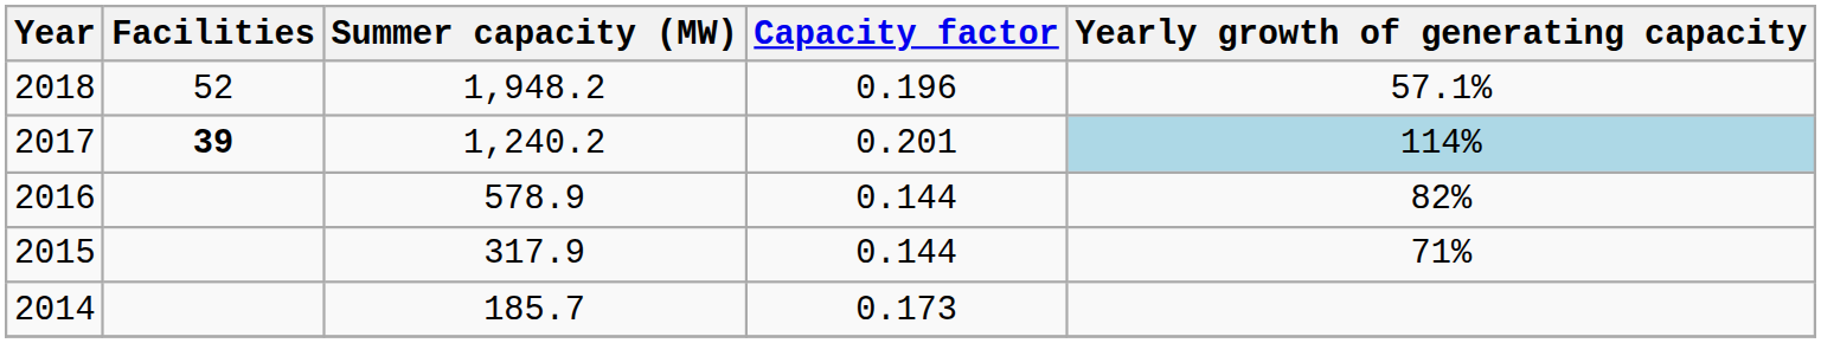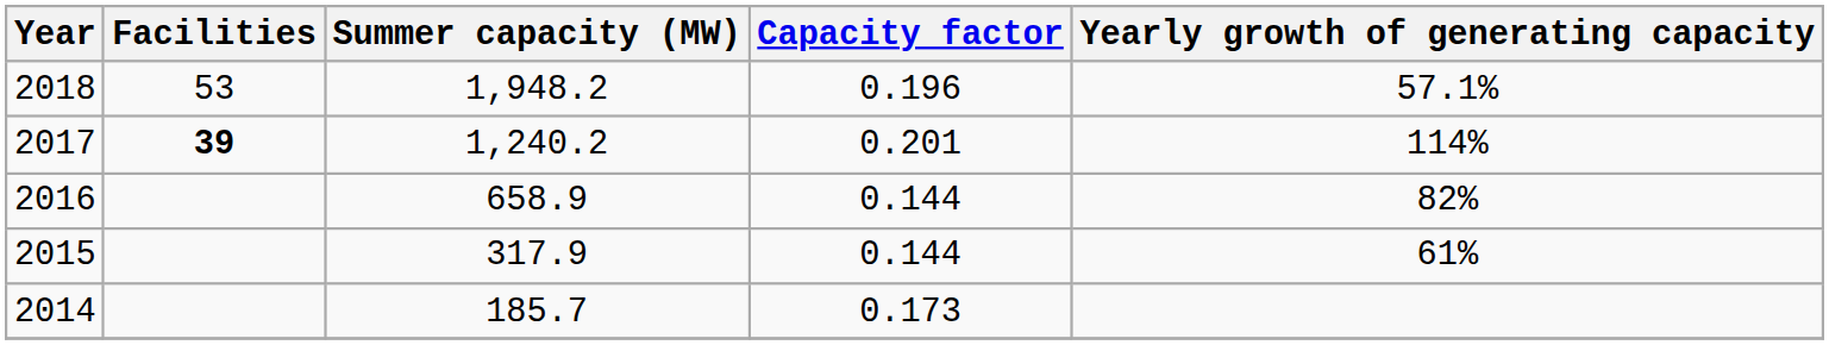 <table class="wikitable" style="text-align:center">
 <tr>
 <th>Year</th>
 <th>Facilities</th>
 <th>Summer capacity (MW)</th>
 <th><a href='#'>Capacity factor</a></th>
 <th>Yearly growth of generating capacity</th>
 </tr>
 <tr !>
 <td>2018</td>
-<td>52</td>
+<td>53</td>
 <td>1,948.2</td>
 <td>0.196</td>
 <td>57.1%</td>
 </tr>
 <tr>
 <td>2017</td>
 <td><strong>39</strong></td>
 <td>1,240.2</td>
 <td>0.201</td>
-<td style="background: lightblue;">114%</td>
+<td>114%</td>
 </tr>
 <tr>
 <td>2016</td>
 <td></td>
-<td>578.9</td>
+<td>658.9</td>
 <td>0.144</td>
 <td>82%</td>
 </tr>
 <tr>
 <td>2015</td>
 <td></td>
 <td>317.9</td>
 <td>0.144</td>
-<td>71%</td>
+<td>61%</td>
 </tr>
 <tr>
 <td>2014</td>
 <td></td>
 <td>185.7</td>
 <td>0.173</td>
 <td></td>
 </tr>
 <tr>
 </tr>
 </table>
